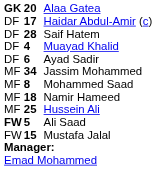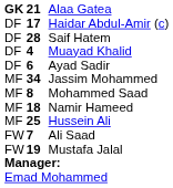 <table style="font-size: 90%" cellspacing="0" cellpadding="0" align="center">
 <tr>
 <td colspan="4"></td>
 </tr>
 <tr>
 <th width="25"></th>
 <th width="25"></th>
 </tr>
 <tr>
 <td><strong>GK</strong></td>
-<td><strong>20</strong></td>
+<td><strong>21</strong></td>
 <td> <a href='#'>Alaa Gatea</a></td>
 </tr>
 <tr>
 <td>DF</td>
 <td><strong>17</strong></td>
 <td> <a href='#'>Haidar Abdul-Amir</a> (<a href='#'>c</a>)</td>
 </tr>
 <tr>
 <td>DF</td>
 <td><strong>28</strong></td>
 <td> Saif Hatem</td>
 </tr>
 <tr>
 <td>DF</td>
 <td><strong>4</strong></td>
 <td> <a href='#'>Muayad Khalid</a></td>
 </tr>
 <tr>
 <td>DF</td>
 <td><strong>6</strong></td>
 <td> Ayad Sadir</td>
 </tr>
 <tr>
 <td>MF</td>
 <td><strong>34</strong></td>
 <td> Jassim Mohammed</td>
 </tr>
 <tr>
 <td>MF</td>
 <td><strong>8</strong></td>
 <td> Mohammed Saad</td>
 </tr>
 <tr>
 <td>MF</td>
 <td><strong>18</strong></td>
 <td> Namir Hameed</td>
 </tr>
 <tr>
 <td>MF</td>
 <td><strong>25</strong></td>
 <td> <a href='#'>Hussein Ali</a></td>
 </tr>
 <tr>
-<td><strong>FW</strong></td>
-<td><strong>5</strong></td>
+<td>FW</td>
+<td><strong>7</strong></td>
 <td> Ali Saad</td>
 </tr>
 <tr>
 <td>FW</td>
-<td><strong>15</strong></td>
+<td><strong>19</strong></td>
 <td> Mustafa Jalal</td>
 </tr>
 <tr>
 <td colspan=4><strong>Manager:</strong></td>
 </tr>
 <tr>
 <td colspan="4"> <a href='#'>Emad Mohammed</a></td>
 </tr>
 </table>
